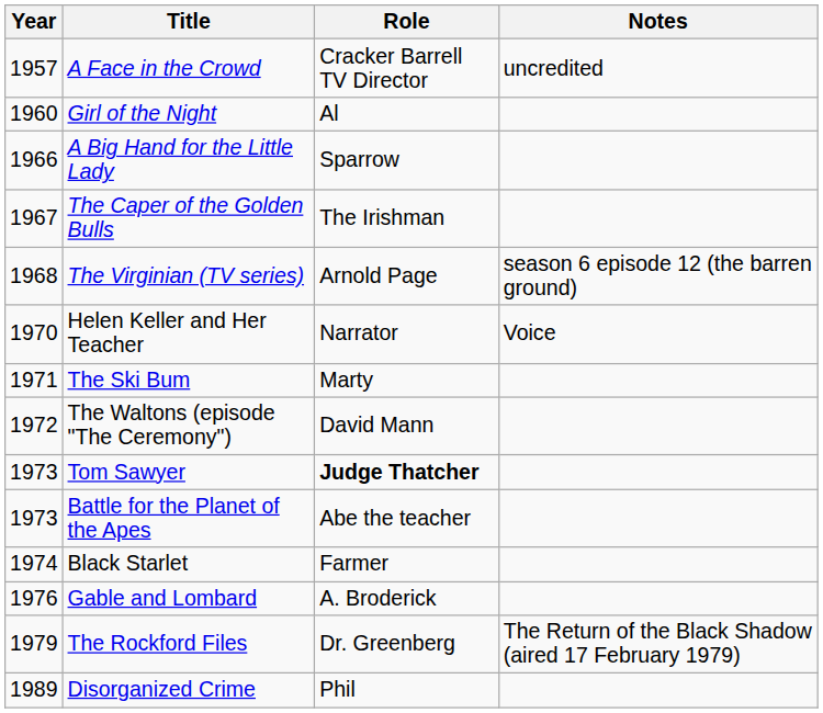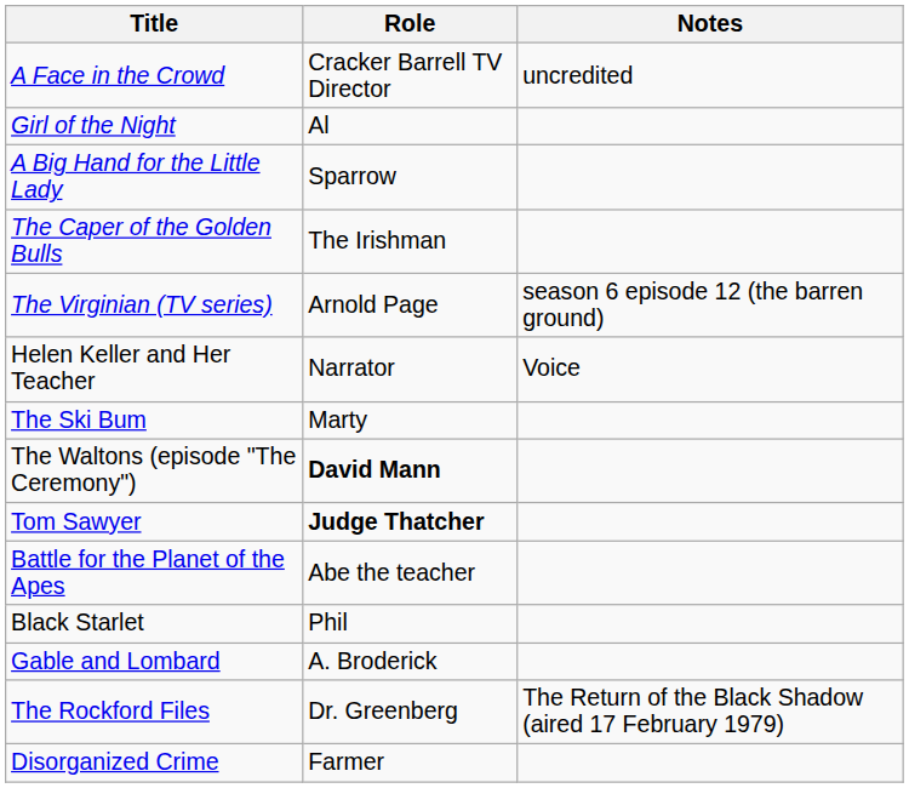 <table class="wikitable">
 <tr>
-<th>Year</th>
 <th>Title</th>
 <th>Role</th>
 <th>Notes</th>
 </tr>
 <tr>
-<td>1957</td>
 <td><em><a href='#'>A Face in the Crowd</a></em></td>
 <td>Cracker Barrell TV Director</td>
 <td>uncredited</td>
 </tr>
 <tr>
-<td>1960</td>
 <td><em><a href='#'>Girl of the Night</a></em></td>
 <td>Al</td>
 <td></td>
 </tr>
 <tr>
-<td>1966</td>
 <td><em><a href='#'>A Big Hand for the Little Lady</a></em></td>
 <td>Sparrow</td>
 <td></td>
 </tr>
 <tr>
-<td>1967</td>
 <td><em><a href='#'>The Caper of the Golden Bulls</a></em></td>
 <td>The Irishman</td>
 <td></td>
 </tr>
 <tr>
-<td>1968</td>
 <td><em><a href='#'>The Virginian (TV series)</a></em></td>
 <td>Arnold Page</td>
 <td>season 6 episode 12 (the barren ground)<em></td>
 </tr>
 <tr>
-<td>1970</td>
 <td></em>Helen Keller and Her Teacher<em></td>
 <td>Narrator</td>
 <td>Voice</td>
 </tr>
 <tr>
-<td>1971</td>
 <td></em><a href='#'>The Ski Bum</a><em></td>
 <td>Marty</td>
 <td></td>
 </tr>
 <tr>
-<td>1972</td>
 <td>The Waltons (episode "The Ceremony")</td>
-<td>David Mann</td>
+<td><strong>David Mann</strong></td>
 <td></td>
 </tr>
 <tr>
-<td>1973</td>
 <td></em><a href='#'>Tom Sawyer</a><em></td>
 <td><strong>Judge Thatcher</strong></td>
 <td></td>
 </tr>
 <tr>
-<td>1973</td>
 <td></em><a href='#'>Battle for the Planet of the Apes</a><em></td>
 <td>Abe the teacher</td>
 <td></td>
 </tr>
 <tr>
-<td>1974</td>
 <td></em>Black Starlet<em></td>
-<td>Farmer</td>
+<td>Phil</td>
 <td></td>
 </tr>
 <tr>
-<td>1976</td>
 <td></em><a href='#'>Gable and Lombard</a><em></td>
 <td>A. Broderick</td>
 <td></td>
 </tr>
 <tr>
-<td>1979</td>
 <td></em><a href='#'>The Rockford Files</a><em></td>
 <td>Dr. Greenberg</td>
 <td>The Return of the Black Shadow (aired 17 February 1979)</td>
 </tr>
 <tr>
-<td>1989</td>
 <td></em><a href='#'>Disorganized Crime</a><em></td>
-<td>Phil</td>
+<td>Farmer</td>
 <td></td>
 </tr>
 </table>
